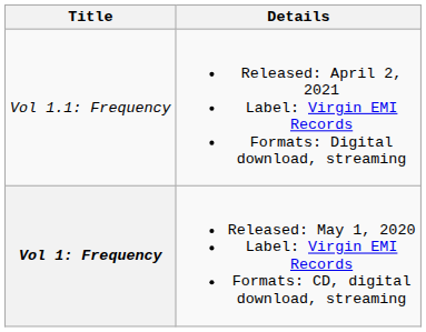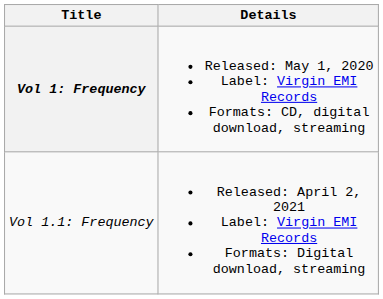 <table class="wikitable plainrowheaders" style="text-align:center;">
 <tr>
 <th scope="col" style="width:11em;">Title</th>
 <th scope="col" style="width:16em;">Details</th>
 </tr>
 <tr>
+<th scope="row"><em>Vol 1: Frequency</em></th>
+<td><br><ul><li>Released: May 1, 2020</li><li>Label: <a href='#'>Virgin EMI Records</a></li><li>Formats: CD, digital download, streaming</li></ul></td>
+</tr>
+<tr>
 <td><em>Vol 1.1: Frequency</em></td>
 <td><br><ul><li>Released: April 2, 2021</li><li>Label: <a href='#'>Virgin EMI Records</a></li><li>Formats: Digital download, streaming</li></ul></td>
 </tr>
-<tr>
-<th scope="row"><em>Vol 1: Frequency</em></th>
-<td><br><ul><li>Released: May 1, 2020</li><li>Label: <a href='#'>Virgin EMI Records</a></li><li>Formats: CD, digital download, streaming</li></ul></td>
-</tr>
 </table>
